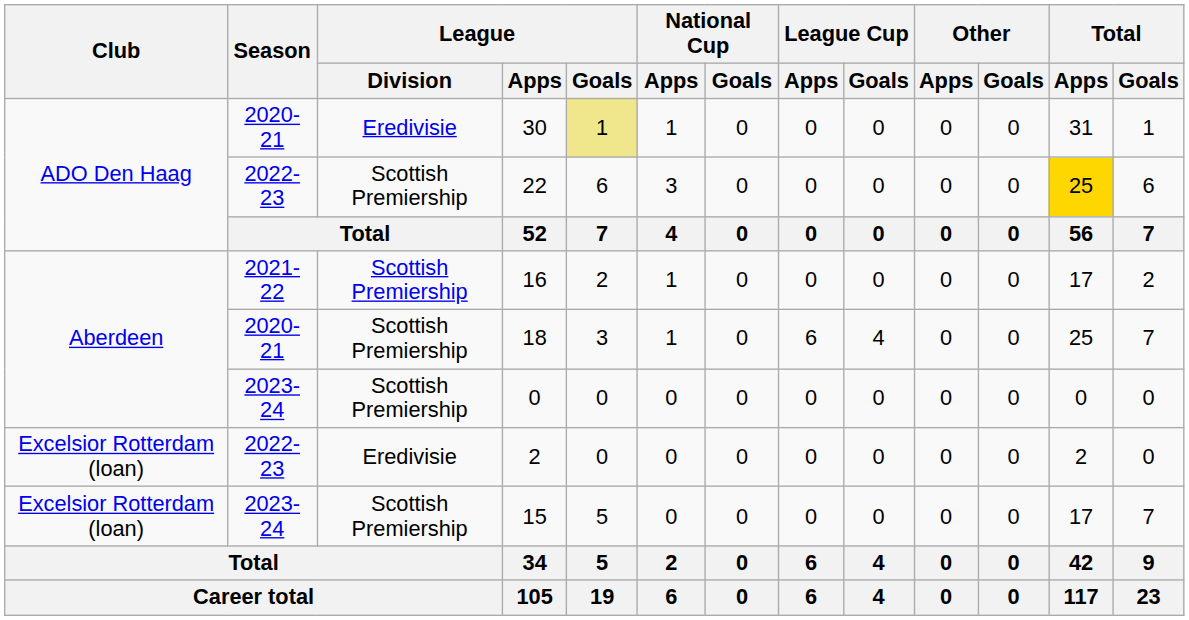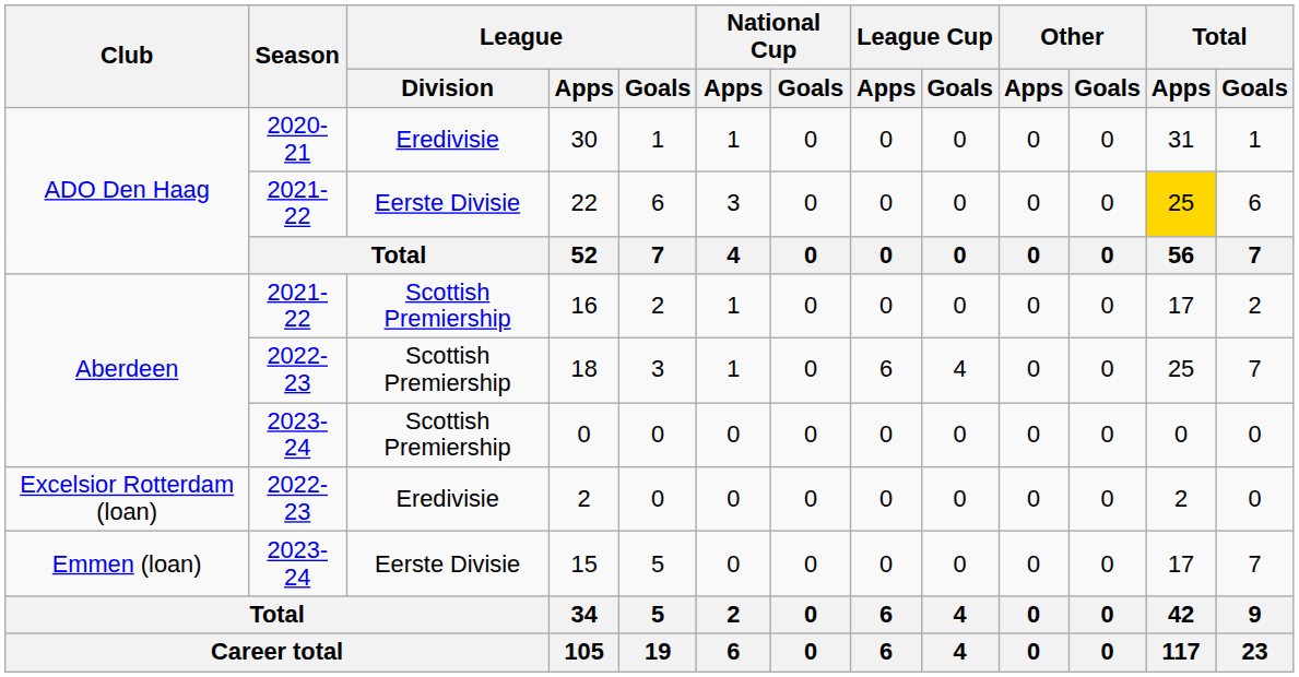 <table class="wikitable" style="text-align:center">
 <tr>
 <th rowspan="2">Club</th>
 <th rowspan="2">Season</th>
 <th colspan="3">League</th>
 <th colspan="2">National Cup</th>
 <th colspan="2">League Cup</th>
 <th colspan="2">Other</th>
 <th colspan="2">Total</th>
 </tr>
 <tr>
 <th>Division</th>
 <th>Apps</th>
 <th>Goals</th>
 <th>Apps</th>
 <th>Goals</th>
 <th>Apps</th>
 <th>Goals</th>
 <th>Apps</th>
 <th>Goals</th>
 <th>Apps</th>
 <th>Goals</th>
 </tr>
 <tr>
 <td rowspan="3"><a href='#'>ADO Den Haag</a></td>
 <td><a href='#'>2020-21</a></td>
 <td><a href='#'>Eredivisie</a></td>
 <td>30</td>
-<td style="background: khaki;">1</td>
+<td>1</td>
 <td>1</td>
 <td>0</td>
 <td>0</td>
 <td>0</td>
 <td>0</td>
 <td>0</td>
 <td>31</td>
 <td>1</td>
 </tr>
 <tr>
-<td><a href='#'>2022-23</a></td>
-<td>Scottish Premiership</td>
+<td><a href='#'>2021-22</a></td>
+<td><a href='#'>Eerste Divisie</a></td>
 <td>22</td>
 <td>6</td>
 <td>3</td>
 <td>0</td>
 <td>0</td>
 <td>0</td>
 <td>0</td>
 <td>0</td>
 <td style="background: gold;">25</td>
 <td>6</td>
 </tr>
 <tr>
 <th colspan="2">Total</th>
 <th>52</th>
 <th>7</th>
 <th>4</th>
 <th>0</th>
 <th>0</th>
 <th>0</th>
 <th>0</th>
 <th>0</th>
 <th>56</th>
 <th>7</th>
 </tr>
 <tr>
 <td rowspan="3"><a href='#'>Aberdeen</a></td>
 <td><a href='#'>2021-22</a></td>
 <td><a href='#'>Scottish Premiership</a></td>
 <td>16</td>
 <td>2</td>
 <td>1</td>
 <td>0</td>
 <td>0</td>
 <td>0</td>
 <td>0</td>
 <td>0</td>
 <td>17</td>
 <td>2</td>
 </tr>
 <tr>
-<td><a href='#'>2020-21</a></td>
+<td><a href='#'>2022-23</a></td>
 <td>Scottish Premiership</td>
 <td>18</td>
 <td>3</td>
 <td>1</td>
 <td>0</td>
 <td>6</td>
 <td>4</td>
 <td>0</td>
 <td>0</td>
 <td>25</td>
 <td>7</td>
 </tr>
 <tr>
 <td><a href='#'>2023-24</a></td>
 <td>Scottish Premiership</td>
 <td>0</td>
 <td>0</td>
 <td>0</td>
 <td>0</td>
 <td>0</td>
 <td>0</td>
 <td>0</td>
 <td>0</td>
 <td>0</td>
 <td>0</td>
 </tr>
 <tr>
 <td><a href='#'>Excelsior Rotterdam</a> (loan)</td>
 <td><a href='#'>2022-23</a></td>
 <td>Eredivisie</td>
 <td>2</td>
 <td>0</td>
 <td>0</td>
 <td>0</td>
 <td>0</td>
 <td>0</td>
 <td>0</td>
 <td>0</td>
 <td>2</td>
 <td>0</td>
 </tr>
 <tr>
-<td><a href='#'>Excelsior Rotterdam</a> (loan)</td>
+<td><a href='#'>Emmen</a> (loan)</td>
 <td><a href='#'>2023-24</a></td>
-<td>Scottish Premiership</td>
+<td>Eerste Divisie</td>
 <td>15</td>
 <td>5</td>
 <td>0</td>
 <td>0</td>
 <td>0</td>
 <td>0</td>
 <td>0</td>
 <td>0</td>
 <td>17</td>
 <td>7</td>
 </tr>
 <tr>
 <th colspan="3">Total</th>
 <th>34</th>
 <th>5</th>
 <th>2</th>
 <th>0</th>
 <th>6</th>
 <th>4</th>
 <th>0</th>
 <th>0</th>
 <th>42</th>
 <th>9</th>
 </tr>
 <tr>
 <th colspan="3">Career total</th>
 <th>105</th>
 <th>19</th>
 <th>6</th>
 <th>0</th>
 <th>6</th>
 <th>4</th>
 <th>0</th>
 <th>0</th>
 <th>117</th>
 <th>23</th>
 </tr>
 </table>
